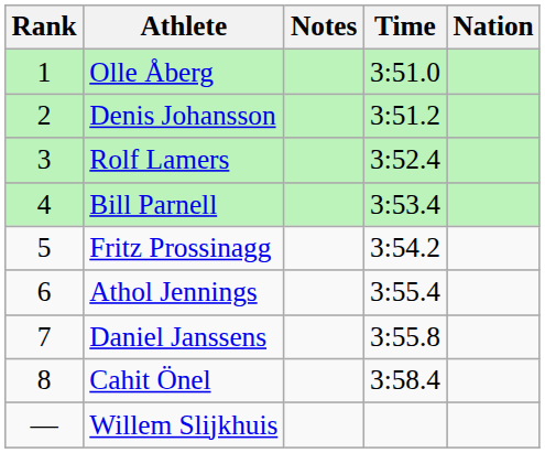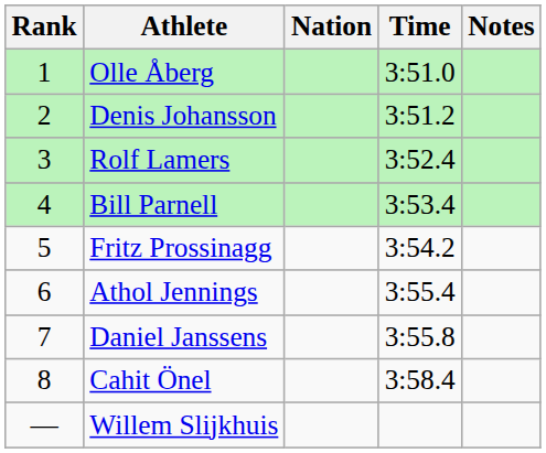 <table class="wikitable sortable" style="text-align:center">
 <tr>
 <th>Rank</th>
 <th>Athlete</th>
+<th>Nation</th>
+<th>Time</th>
 <th>Notes</th>
-<th>Time</th>
-<th>Nation</th>
 </tr>
 <tr bgcolor=bbf3bb>
 <td>1</td>
 <td align=left><a href='#'>Olle Åberg</a></td>
+<td align=left></td>
+<td>3:51.0</td>
 <td></td>
-<td>3:51.0</td>
-<td align=left></td>
 </tr>
 <tr bgcolor=bbf3bb>
 <td>2</td>
 <td align=left><a href='#'>Denis Johansson</a></td>
+<td align=left></td>
+<td>3:51.2</td>
 <td></td>
-<td>3:51.2</td>
-<td align=left></td>
 </tr>
 <tr bgcolor=bbf3bb>
 <td>3</td>
 <td align=left><a href='#'>Rolf Lamers</a></td>
+<td align=left></td>
+<td>3:52.4</td>
 <td></td>
-<td>3:52.4</td>
-<td align=left></td>
 </tr>
 <tr bgcolor=bbf3bb>
 <td>4</td>
 <td align=left><a href='#'>Bill Parnell</a></td>
+<td align=left></td>
+<td>3:53.4</td>
 <td></td>
-<td>3:53.4</td>
-<td align=left></td>
 </tr>
 <tr>
 <td>5</td>
 <td align=left><a href='#'>Fritz Prossinagg</a></td>
+<td align=left></td>
+<td>3:54.2</td>
 <td></td>
-<td>3:54.2</td>
-<td align=left></td>
 </tr>
 <tr>
 <td>6</td>
 <td align=left><a href='#'>Athol Jennings</a></td>
+<td align=left></td>
+<td>3:55.4</td>
 <td></td>
-<td>3:55.4</td>
-<td align=left></td>
 </tr>
 <tr>
 <td>7</td>
 <td align=left><a href='#'>Daniel Janssens</a></td>
+<td align=left></td>
+<td>3:55.8</td>
 <td></td>
-<td>3:55.8</td>
-<td align=left></td>
 </tr>
 <tr>
 <td>8</td>
 <td align=left><a href='#'>Cahit Önel</a></td>
+<td align=left></td>
+<td>3:58.4</td>
 <td></td>
-<td>3:58.4</td>
-<td align=left></td>
 </tr>
 <tr>
 <td data-sort-value=9>—</td>
 <td align=left><a href='#'>Willem Slijkhuis</a></td>
+<td align=left></td>
+<td data-sort-value=9:99.99></td>
 <td></td>
-<td data-sort-value=9:99.99></td>
-<td align=left></td>
 </tr>
 </table>
